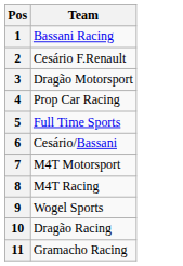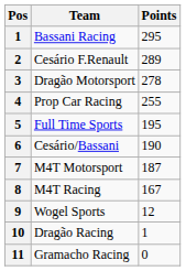 <table class="wikitable" style="font-size:85%">
 <tr>
 <th>Pos</th>
 <th>Team</th>
+<th>Points</th>
 </tr>
 <tr>
 <th>1</th>
 <td><a href='#'>Bassani Racing</a></td>
+<td>295</td>
 </tr>
 <tr>
 <th>2</th>
 <td>Cesário F.Renault</td>
+<td>289</td>
 </tr>
 <tr>
 <th>3</th>
 <td>Dragão Motorsport</td>
+<td>278</td>
 </tr>
 <tr>
 <th>4</th>
 <td>Prop Car Racing</td>
+<td>255</td>
 </tr>
 <tr>
 <th>5</th>
 <td><a href='#'>Full Time Sports</a></td>
+<td>195</td>
 </tr>
 <tr>
 <th>6</th>
 <td>Cesário/<a href='#'>Bassani</a></td>
+<td>190</td>
 </tr>
 <tr>
 <th>7</th>
 <td>M4T Motorsport</td>
+<td>187</td>
 </tr>
 <tr>
 <th>8</th>
 <td>M4T Racing</td>
+<td>167</td>
 </tr>
 <tr>
 <th>9</th>
 <td>Wogel Sports</td>
+<td>12</td>
 </tr>
 <tr>
 <th>10</th>
 <td>Dragão Racing</td>
+<td>1</td>
 </tr>
 <tr>
 <th>11</th>
 <td>Gramacho Racing</td>
+<td>0</td>
 </tr>
 </table>
